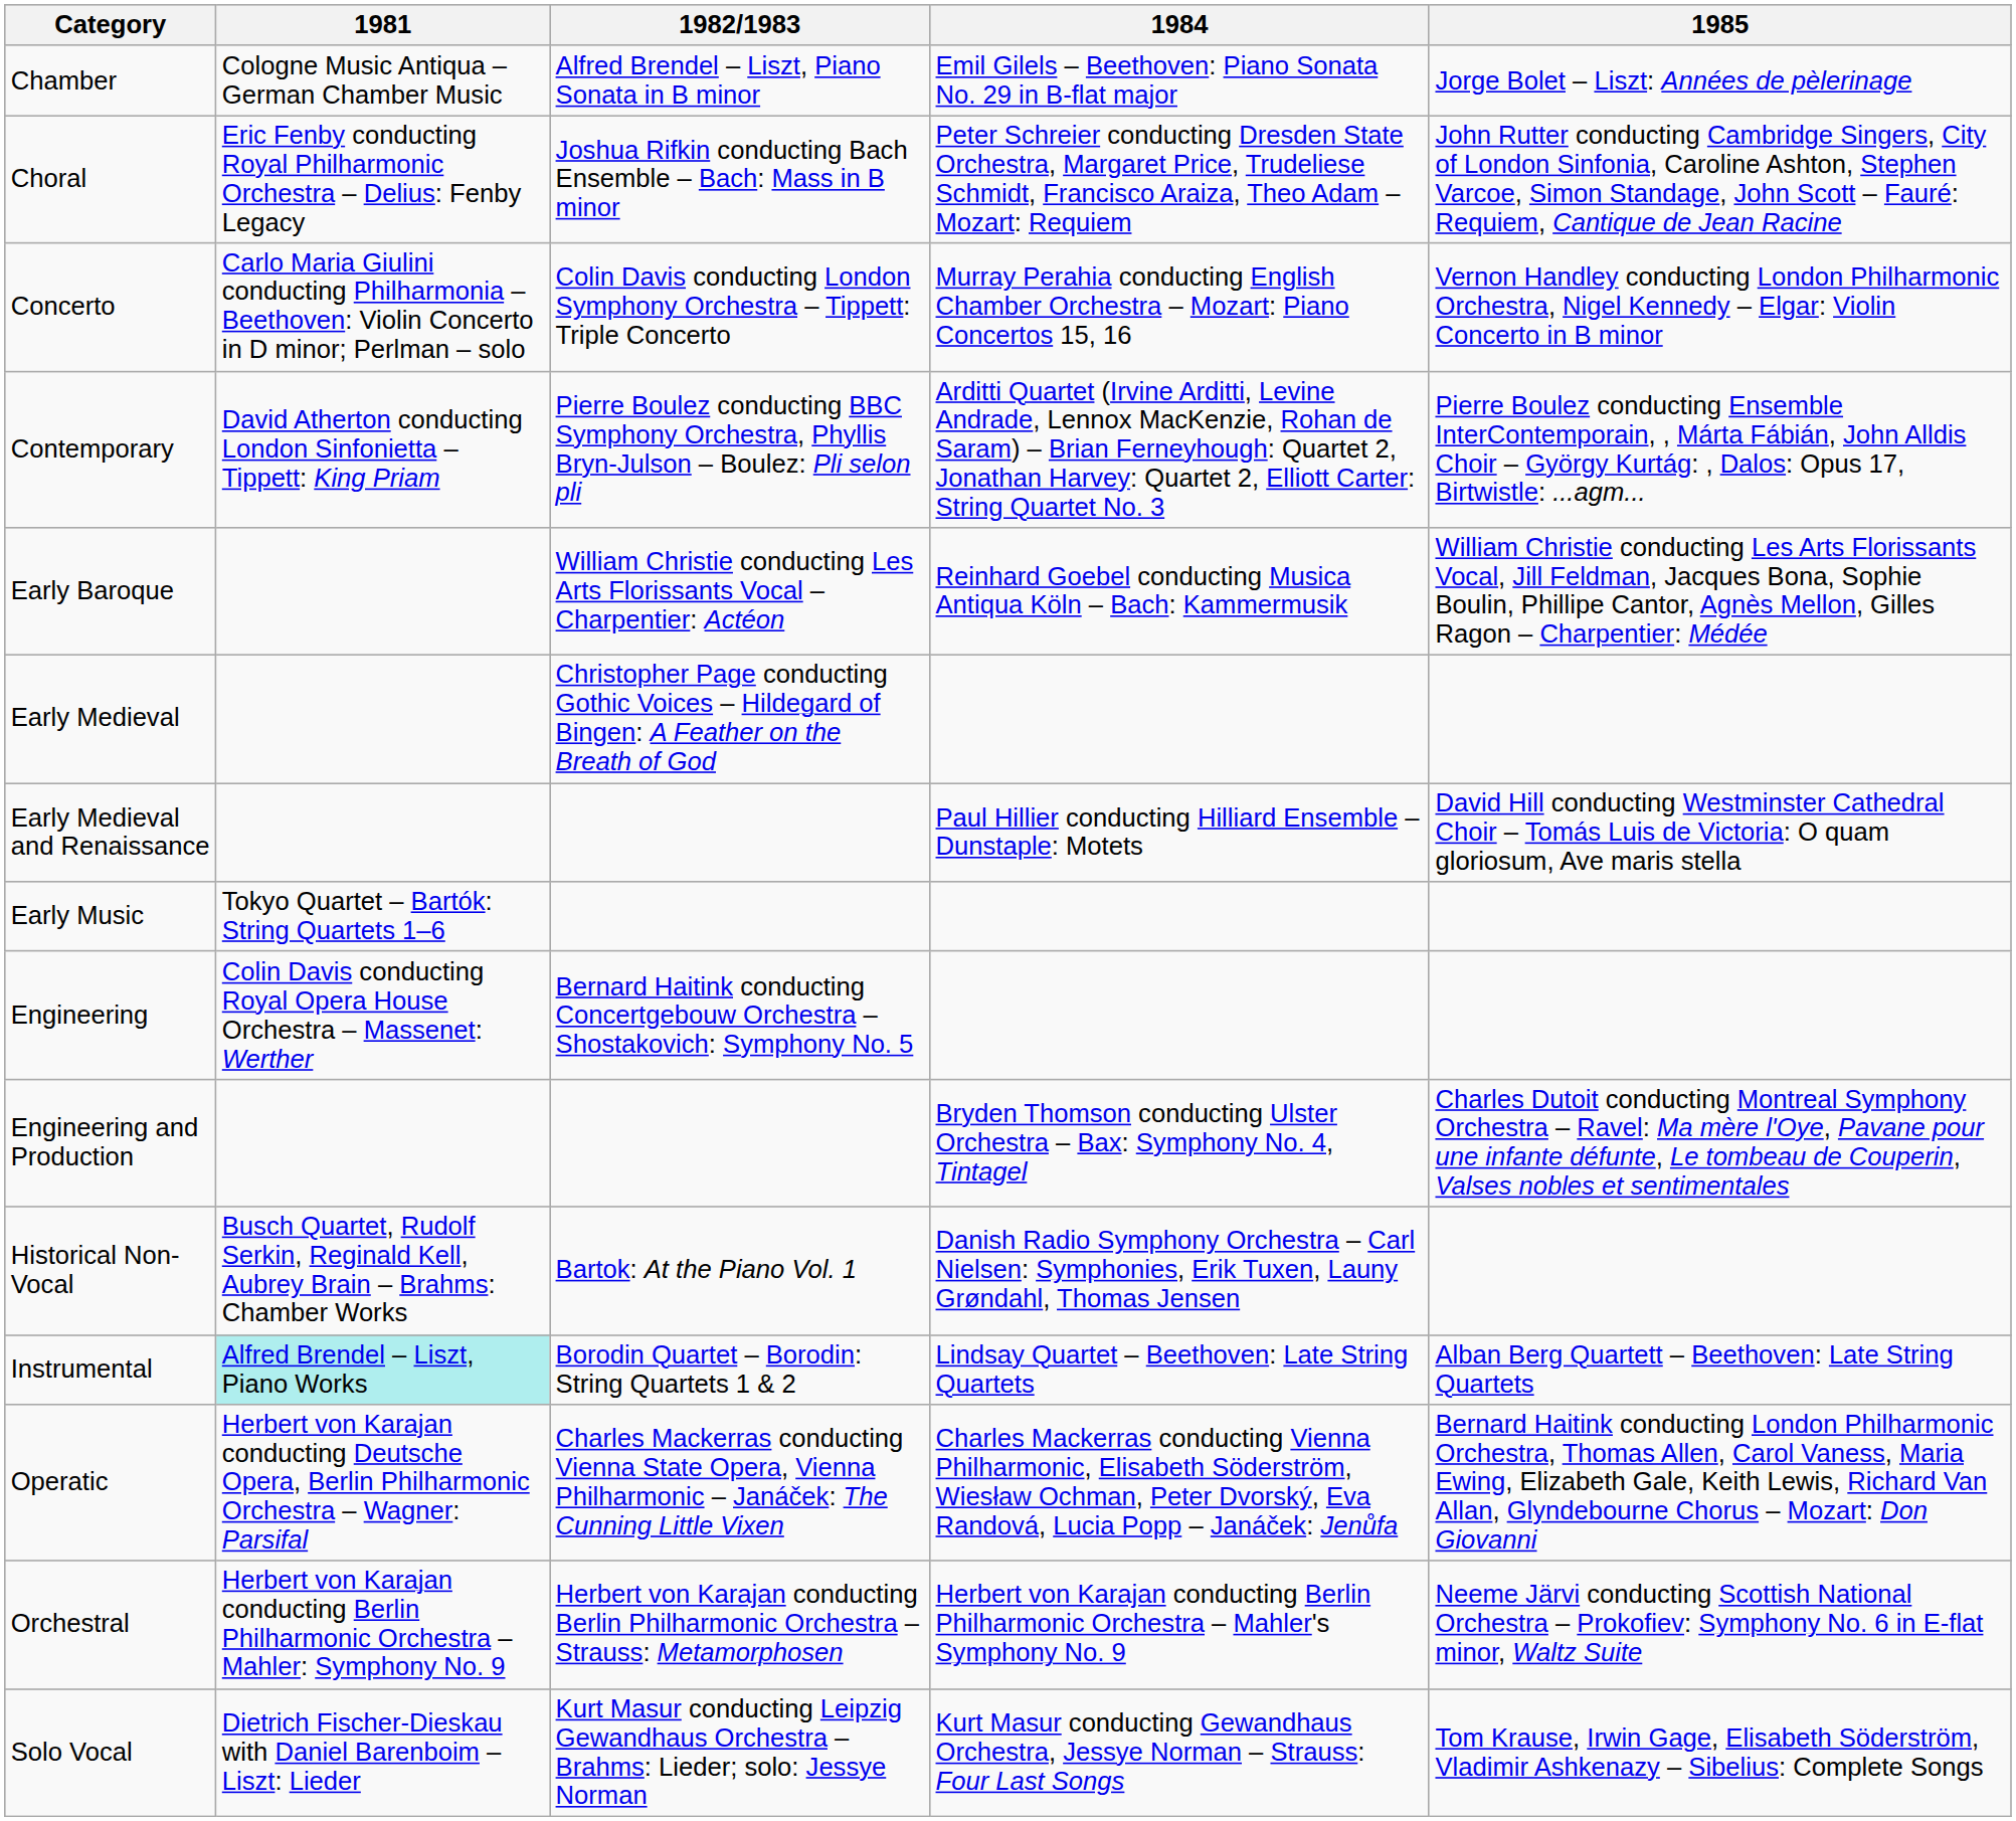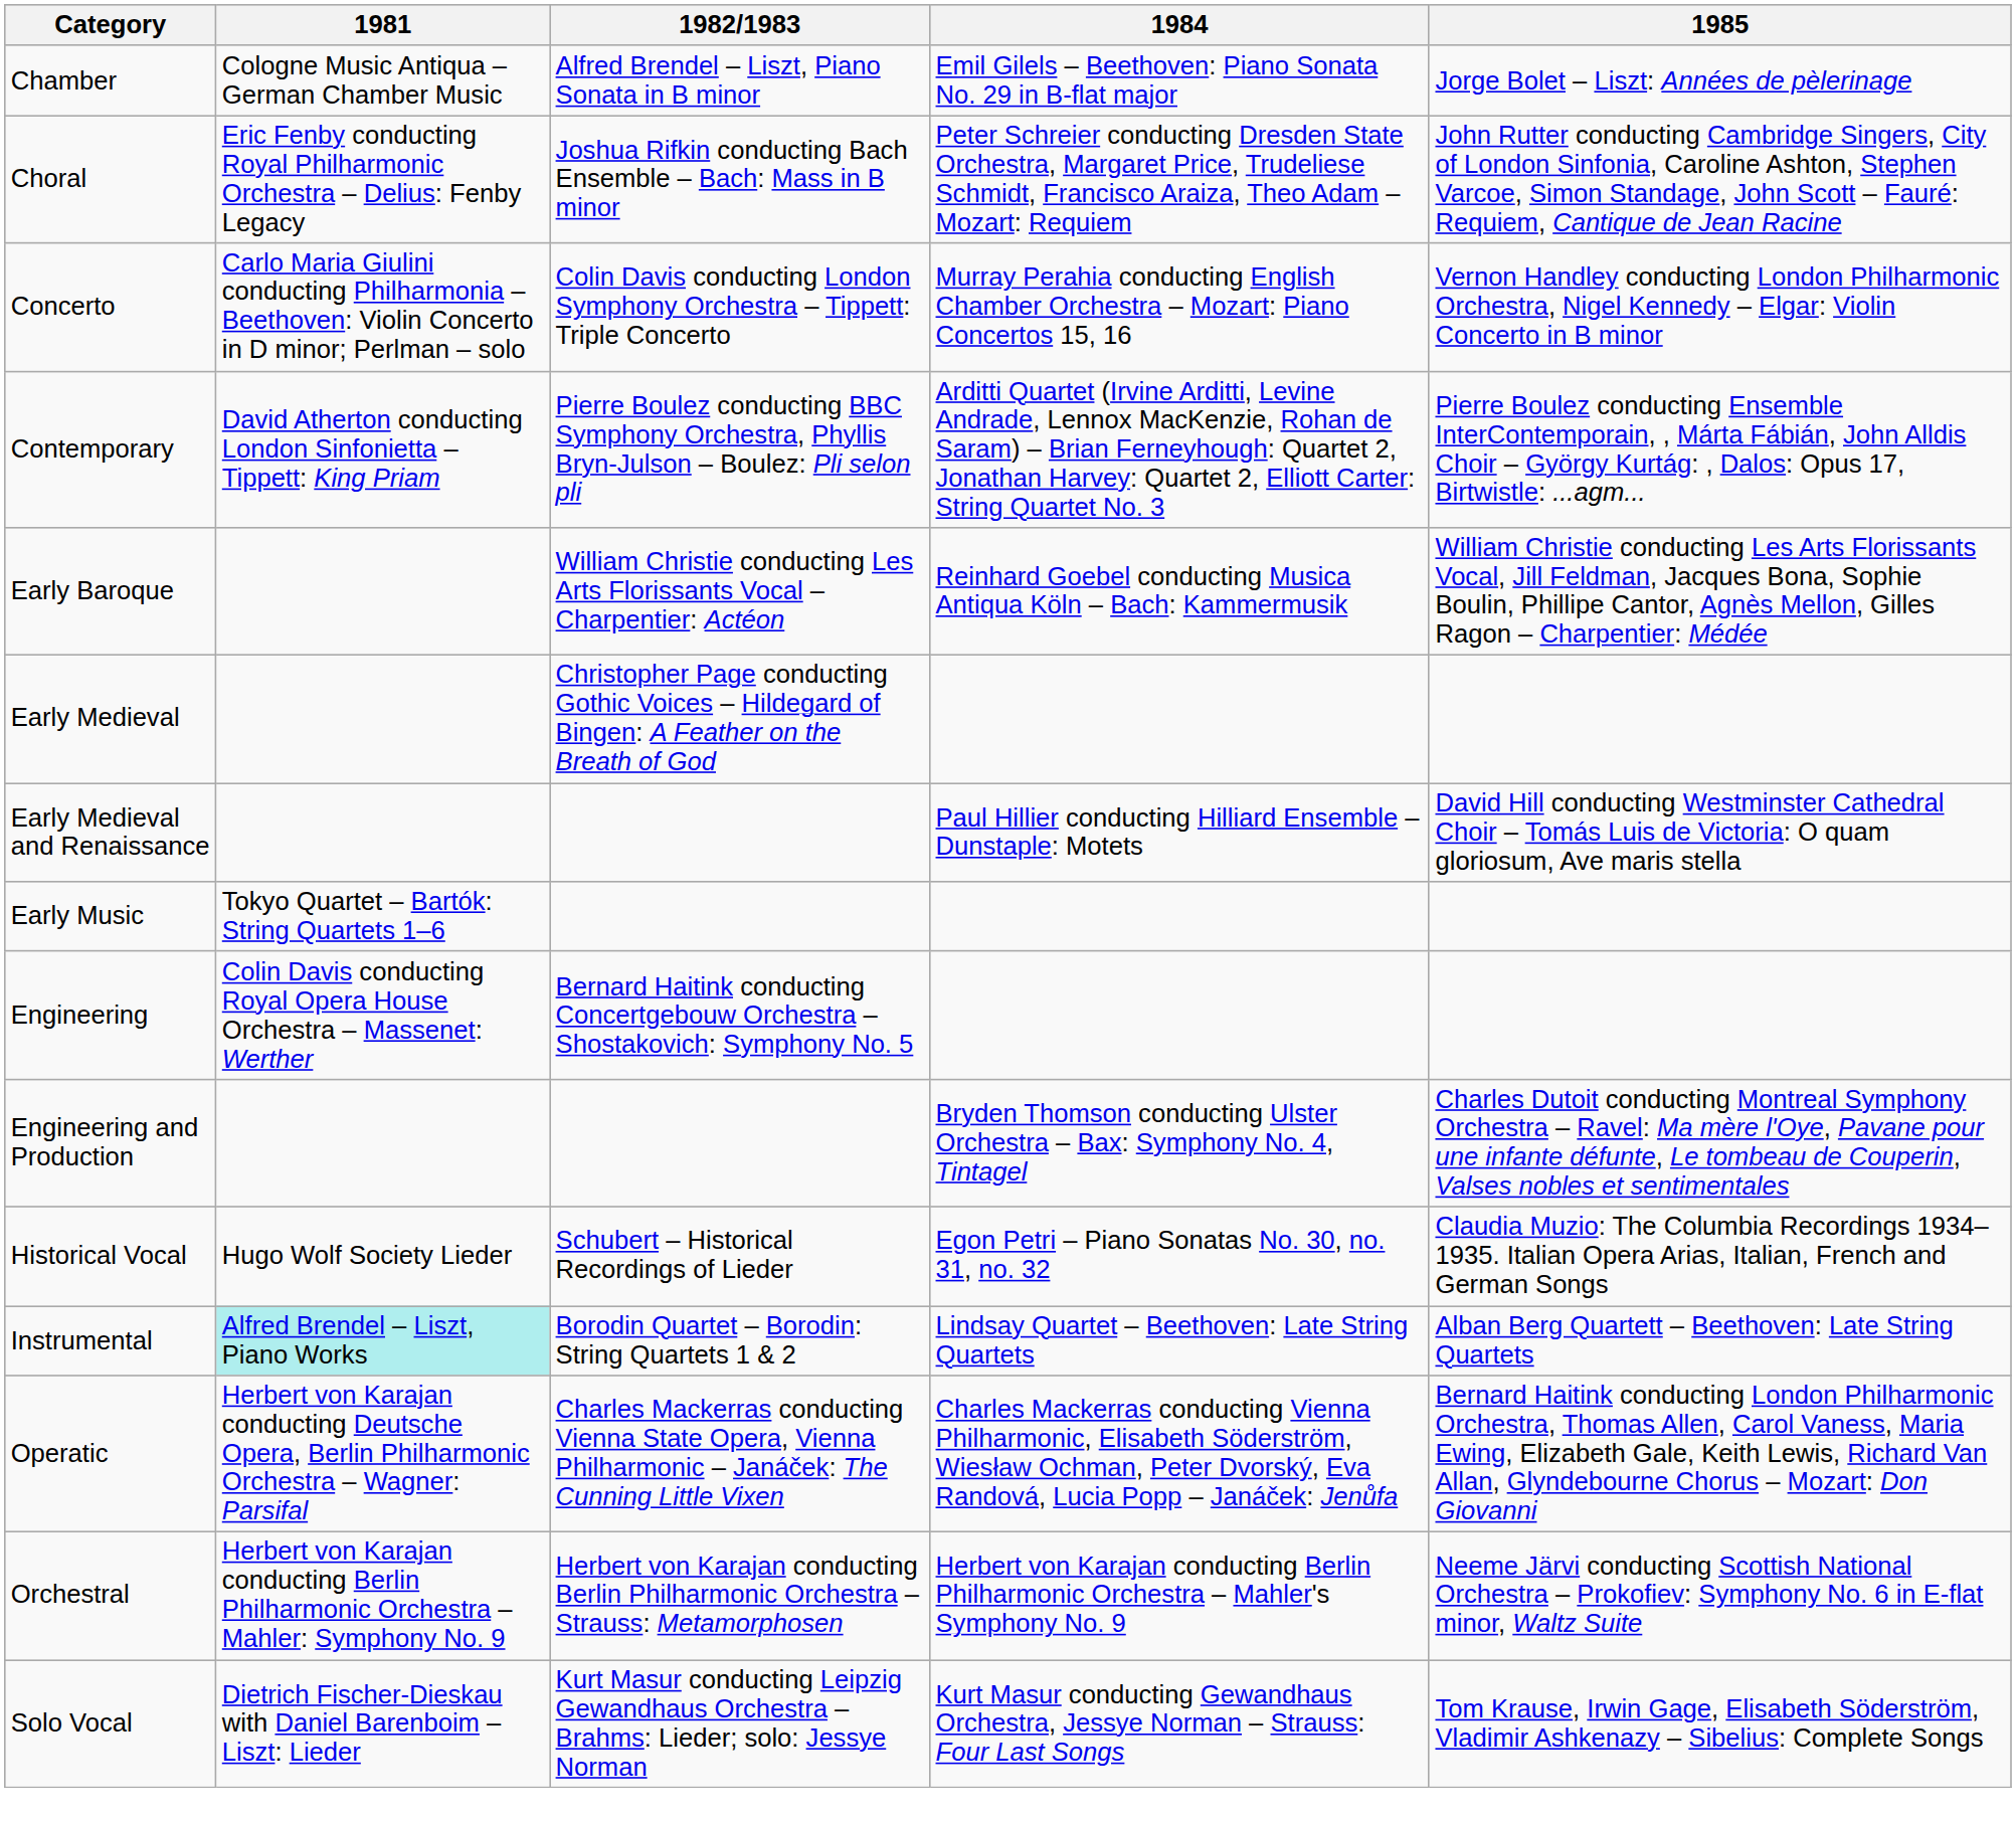 <table class="wikitable sortable">
 <tr>
 <th>Category</th>
 <th>1981</th>
 <th>1982/1983</th>
 <th>1984</th>
 <th>1985</th>
 </tr>
 <tr>
 <td>Chamber</td>
 <td>Cologne Music Antiqua – German Chamber Music</td>
 <td><a href='#'>Alfred Brendel</a> – <a href='#'>Liszt</a>, <a href='#'>Piano Sonata in B minor</a></td>
 <td><a href='#'>Emil Gilels</a> – <a href='#'>Beethoven</a>: <a href='#'>Piano Sonata No. 29 in B-flat major</a></td>
 <td><a href='#'>Jorge Bolet</a> – <a href='#'>Liszt</a>: <em><a href='#'>Années de pèlerinage</a></em></td>
 </tr>
 <tr>
 <td>Choral</td>
 <td><a href='#'>Eric Fenby</a> conducting <a href='#'>Royal Philharmonic Orchestra</a> – <a href='#'>Delius</a>: Fenby Legacy</td>
 <td><a href='#'>Joshua Rifkin</a> conducting Bach Ensemble – <a href='#'>Bach</a>: <a href='#'>Mass in B minor</a></td>
 <td><a href='#'>Peter Schreier</a> conducting <a href='#'>Dresden State Orchestra</a>, <a href='#'>Margaret Price</a>, <a href='#'>Trudeliese Schmidt</a>, <a href='#'>Francisco Araiza</a>, <a href='#'>Theo Adam</a> – <a href='#'>Mozart</a>: <a href='#'>Requiem</a></td>
 <td><a href='#'>John Rutter</a> conducting <a href='#'>Cambridge Singers</a>, <a href='#'>City of London Sinfonia</a>, Caroline Ashton, <a href='#'>Stephen Varcoe</a>, <a href='#'>Simon Standage</a>, <a href='#'>John Scott</a> – <a href='#'>Fauré</a>: <a href='#'>Requiem</a>, <em><a href='#'>Cantique de Jean Racine</a></em></td>
 </tr>
 <tr>
 <td>Concerto</td>
 <td><a href='#'>Carlo Maria Giulini</a> conducting <a href='#'>Philharmonia</a> – <a href='#'>Beethoven</a>: Violin Concerto in D minor; Perlman – solo</td>
 <td><a href='#'>Colin Davis</a> conducting <a href='#'>London Symphony Orchestra</a> – <a href='#'>Tippett</a>: Triple Concerto</td>
 <td><a href='#'>Murray Perahia</a> conducting <a href='#'>English Chamber Orchestra</a> – <a href='#'>Mozart</a>: <a href='#'>Piano Concertos</a> 15, 16</td>
 <td><a href='#'>Vernon Handley</a> conducting <a href='#'>London Philharmonic Orchestra</a>, <a href='#'>Nigel Kennedy</a> – <a href='#'>Elgar</a>: <a href='#'>Violin Concerto in B minor</a></td>
 </tr>
 <tr>
 <td>Contemporary</td>
 <td><a href='#'>David Atherton</a> conducting <a href='#'>London Sinfonietta</a> – <a href='#'>Tippett</a>: <em><a href='#'>King Priam</a></em></td>
 <td><a href='#'>Pierre Boulez</a> conducting <a href='#'>BBC Symphony Orchestra</a>, <a href='#'>Phyllis Bryn-Julson</a> – Boulez: <em><a href='#'>Pli selon pli</a></em></td>
 <td><a href='#'>Arditti Quartet</a> (<a href='#'>Irvine Arditti</a>, <a href='#'>Levine Andrade</a>, Lennox MacKenzie, <a href='#'>Rohan de Saram</a>) – <a href='#'>Brian Ferneyhough</a>: Quartet 2, <a href='#'>Jonathan Harvey</a>: Quartet 2, <a href='#'>Elliott Carter</a>: <a href='#'>String Quartet No. 3</a></td>
 <td><a href='#'>Pierre Boulez</a> conducting <a href='#'>Ensemble InterContemporain</a>, , <a href='#'>Márta Fábián</a>, <a href='#'>John Alldis Choir</a> – <a href='#'>György Kurtág</a>: <em></em>, <a href='#'>Dalos</a>: Opus 17, <a href='#'>Birtwistle</a>: <em>...agm...</em></td>
 </tr>
 <tr>
 <td>Early Baroque</td>
 <td></td>
 <td><a href='#'>William Christie</a> conducting <a href='#'>Les Arts Florissants Vocal</a> – <a href='#'>Charpentier</a>: <em><a href='#'>Actéon</a></em></td>
 <td><a href='#'>Reinhard Goebel</a> conducting <a href='#'>Musica Antiqua Köln</a> – <a href='#'>Bach</a>: <a href='#'>Kammermusik</a></td>
 <td><a href='#'>William Christie</a> conducting <a href='#'>Les Arts Florissants Vocal</a>, <a href='#'>Jill Feldman</a>, Jacques Bona, Sophie Boulin, Phillipe Cantor, <a href='#'>Agnès Mellon</a>, Gilles Ragon – <a href='#'>Charpentier</a>: <em><a href='#'>Médée</a></em></td>
 </tr>
 <tr>
 <td>Early Medieval</td>
 <td></td>
 <td><a href='#'>Christopher Page</a> conducting <a href='#'>Gothic Voices</a> – <a href='#'>Hildegard of Bingen</a>: <em><a href='#'>A Feather on the Breath of God</a></em></td>
 <td></td>
 <td></td>
 </tr>
 <tr>
 <td>Early Medieval and Renaissance</td>
 <td></td>
 <td></td>
 <td><a href='#'>Paul Hillier</a> conducting <a href='#'>Hilliard Ensemble</a> – <a href='#'>Dunstaple</a>: Motets</td>
 <td><a href='#'>David Hill</a> conducting <a href='#'>Westminster Cathedral Choir</a> – <a href='#'>Tomás Luis de Victoria</a>: O quam gloriosum, Ave maris stella</td>
 </tr>
 <tr>
 <td>Early Music</td>
 <td>Tokyo Quartet – <a href='#'>Bartók</a>: <a href='#'>String Quartets 1–6</a></td>
 <td></td>
 <td></td>
 <td></td>
 </tr>
 <tr>
 <td>Engineering</td>
 <td><a href='#'>Colin Davis</a> conducting <a href='#'>Royal Opera House</a> Orchestra – <a href='#'>Massenet</a>: <em><a href='#'>Werther</a></em></td>
 <td><a href='#'>Bernard Haitink</a> conducting <a href='#'>Concertgebouw Orchestra</a> – <a href='#'>Shostakovich</a>: <a href='#'>Symphony No. 5</a></td>
 <td></td>
 <td></td>
 </tr>
 <tr>
 <td>Engineering and Production</td>
 <td></td>
 <td></td>
 <td><a href='#'>Bryden Thomson</a> conducting <a href='#'>Ulster Orchestra</a> – <a href='#'>Bax</a>: <a href='#'>Symphony No. 4</a>, <em><a href='#'>Tintagel</a></em></td>
 <td><a href='#'>Charles Dutoit</a> conducting <a href='#'>Montreal Symphony Orchestra</a> – <a href='#'>Ravel</a>: <em><a href='#'>Ma mère l'Oye</a></em>, <em><a href='#'>Pavane pour une infante défunte</a></em>, <em><a href='#'>Le tombeau de Couperin</a></em>, <em><a href='#'>Valses nobles et sentimentales</a></em></td>
 </tr>
 <tr>
-<td>Historical Non-Vocal</td>
-<td><a href='#'>Busch Quartet</a>, <a href='#'>Rudolf Serkin</a>, <a href='#'>Reginald Kell</a>, <a href='#'>Aubrey Brain</a> – <a href='#'>Brahms</a>: Chamber Works</td>
-<td><a href='#'>Bartok</a>: <em>At the Piano Vol. 1</em></td>
-<td><a href='#'>Danish Radio Symphony Orchestra</a> – <a href='#'>Carl Nielsen</a>: <a href='#'>Symphonies</a>, <a href='#'>Erik Tuxen</a>, <a href='#'>Launy Grøndahl</a>, <a href='#'>Thomas Jensen</a></td>
-<td></td>
+<td>Historical Vocal</td>
+<td>Hugo Wolf Society Lieder</td>
+<td><a href='#'>Schubert</a> – Historical Recordings of Lieder</td>
+<td><a href='#'>Egon Petri</a> – Piano Sonatas <a href='#'>No. 30</a>, <a href='#'>no. 31</a>, <a href='#'>no. 32</a></td>
+<td><a href='#'>Claudia Muzio</a>: The Columbia Recordings 1934–1935. Italian Opera Arias, Italian, French and German Songs</td>
 </tr>
 <tr>
 <td>Instrumental</td>
 <td style="background: paleturquoise;"><a href='#'>Alfred Brendel</a> – <a href='#'>Liszt</a>, Piano Works</td>
 <td><a href='#'>Borodin Quartet</a> – <a href='#'>Borodin</a>: String Quartets 1 & 2</td>
 <td><a href='#'>Lindsay Quartet</a> – <a href='#'>Beethoven</a>: <a href='#'>Late String Quartets</a></td>
 <td><a href='#'>Alban Berg Quartett</a> – <a href='#'>Beethoven</a>: <a href='#'>Late String Quartets</a></td>
 </tr>
 <tr>
 <td>Operatic</td>
 <td><a href='#'>Herbert von Karajan</a> conducting <a href='#'>Deutsche Opera</a>, <a href='#'>Berlin Philharmonic Orchestra</a> – <a href='#'>Wagner</a>: <em><a href='#'>Parsifal</a></em></td>
 <td><a href='#'>Charles Mackerras</a> conducting <a href='#'>Vienna State Opera</a>, <a href='#'>Vienna Philharmonic</a> – <a href='#'>Janáček</a>: <em><a href='#'>The Cunning Little Vixen</a></em></td>
 <td><a href='#'>Charles Mackerras</a> conducting <a href='#'>Vienna Philharmonic</a>, <a href='#'>Elisabeth Söderström</a>, <a href='#'>Wiesław Ochman</a>, <a href='#'>Peter Dvorský</a>, <a href='#'>Eva Randová</a>, <a href='#'>Lucia Popp</a> – <a href='#'>Janáček</a>: <em><a href='#'>Jenůfa</a></em></td>
 <td><a href='#'>Bernard Haitink</a> conducting <a href='#'>London Philharmonic Orchestra</a>, <a href='#'>Thomas Allen</a>, <a href='#'>Carol Vaness</a>, <a href='#'>Maria Ewing</a>, Elizabeth Gale, Keith Lewis, <a href='#'>Richard Van Allan</a>, <a href='#'>Glyndebourne Chorus</a> – <a href='#'>Mozart</a>: <em><a href='#'>Don Giovanni</a></em></td>
 </tr>
 <tr>
 <td>Orchestral</td>
 <td><a href='#'>Herbert von Karajan</a> conducting <a href='#'>Berlin Philharmonic Orchestra</a> – <a href='#'>Mahler</a>: <a href='#'>Symphony No. 9</a></td>
 <td><a href='#'>Herbert von Karajan</a> conducting <a href='#'>Berlin Philharmonic Orchestra</a> – <a href='#'>Strauss</a>: <em><a href='#'>Metamorphosen</a></em></td>
 <td><a href='#'>Herbert von Karajan</a> conducting <a href='#'>Berlin Philharmonic Orchestra</a> – <a href='#'>Mahler</a>'s <a href='#'>Symphony No. 9</a></td>
 <td><a href='#'>Neeme Järvi</a> conducting <a href='#'>Scottish National Orchestra</a> – <a href='#'>Prokofiev</a>: <a href='#'>Symphony No. 6 in E-flat minor</a>, <a href='#'><em>Waltz Suite</em></a></td>
 </tr>
 <tr>
 <td>Solo Vocal</td>
 <td><a href='#'>Dietrich Fischer-Dieskau</a> with <a href='#'>Daniel Barenboim</a> – <a href='#'>Liszt</a>: <a href='#'>Lieder</a></td>
 <td><a href='#'>Kurt Masur</a> conducting <a href='#'>Leipzig Gewandhaus Orchestra</a> – <a href='#'>Brahms</a>: Lieder; solo: <a href='#'>Jessye Norman</a></td>
 <td><a href='#'>Kurt Masur</a> conducting <a href='#'>Gewandhaus Orchestra</a>, <a href='#'>Jessye Norman</a> – <a href='#'>Strauss</a>: <em><a href='#'>Four Last Songs</a></em></td>
 <td><a href='#'>Tom Krause</a>, <a href='#'>Irwin Gage</a>, <a href='#'>Elisabeth Söderström</a>, <a href='#'>Vladimir Ashkenazy</a> – <a href='#'>Sibelius</a>: Complete Songs</td>
 </tr>
 </table>
